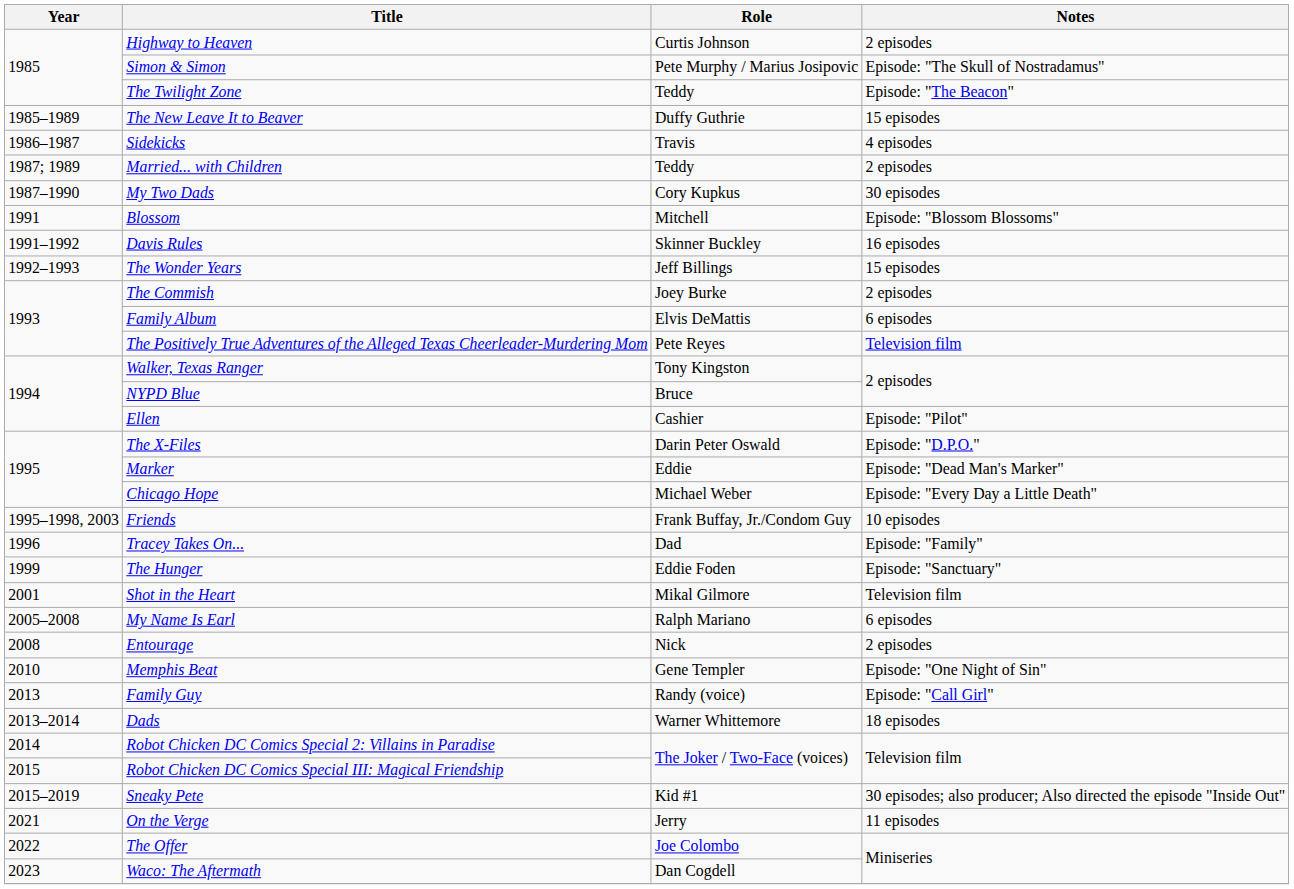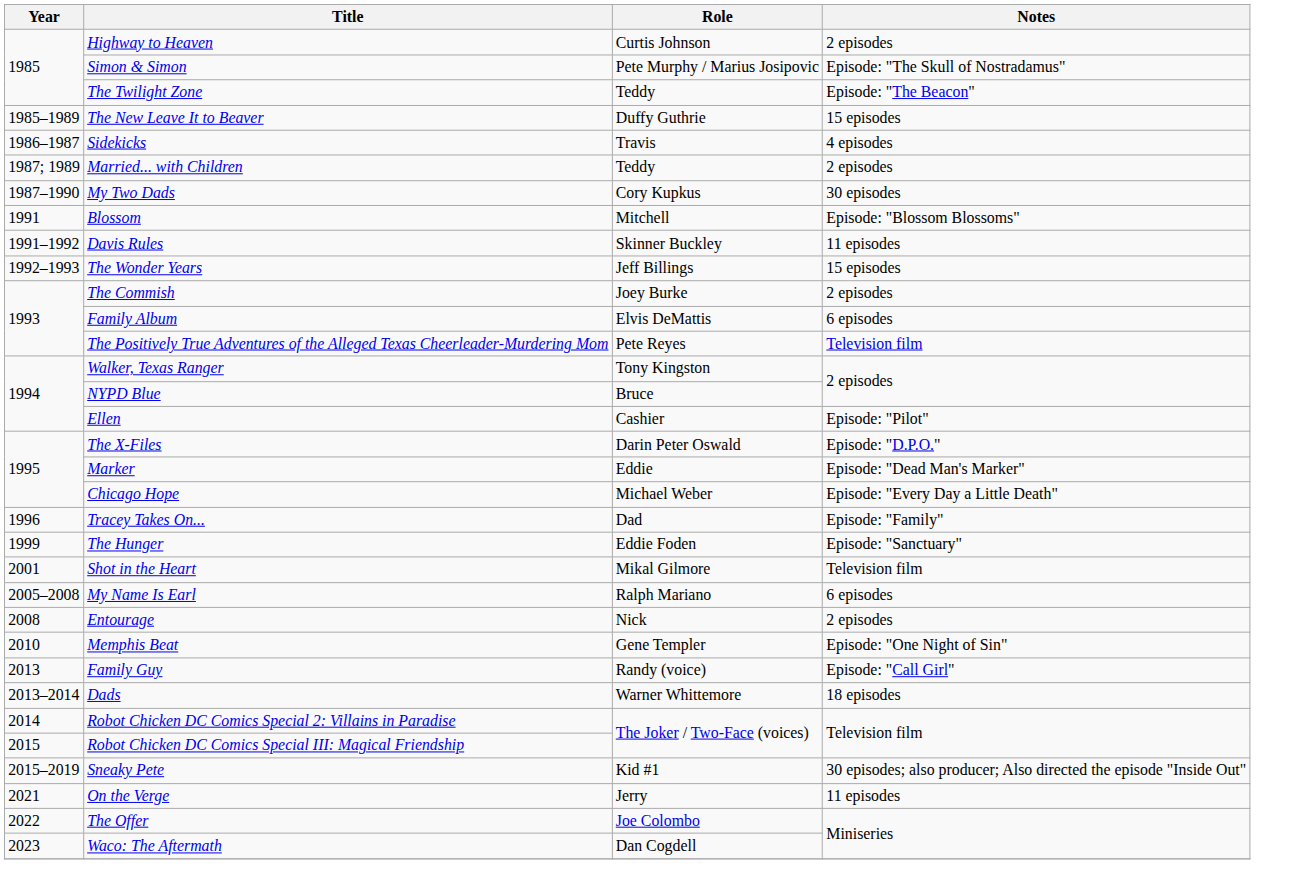 <table class="wikitable sortable">
 <tr>
 <th>Year</th>
 <th>Title</th>
 <th>Role</th>
 <th class="unsortable">Notes</th>
 </tr>
 <tr>
 <td rowspan=3>1985</td>
 <td><em><a href='#'>Highway to Heaven</a></em></td>
 <td>Curtis Johnson</td>
 <td>2 episodes</td>
 </tr>
 <tr>
 <td><em><a href='#'>Simon & Simon</a></em></td>
 <td>Pete Murphy / Marius Josipovic</td>
 <td>Episode: "The Skull of Nostradamus"</td>
 </tr>
 <tr>
 <td><em><a href='#'>The Twilight Zone</a></em></td>
 <td>Teddy</td>
 <td>Episode: "<a href='#'>The Beacon</a>"</td>
 </tr>
 <tr>
 <td>1985–1989</td>
 <td><em><a href='#'>The New Leave It to Beaver</a></em></td>
 <td>Duffy Guthrie</td>
 <td>15 episodes</td>
 </tr>
 <tr>
 <td>1986–1987</td>
 <td><em><a href='#'>Sidekicks</a></em></td>
 <td>Travis</td>
 <td>4 episodes</td>
 </tr>
 <tr>
 <td>1987; 1989</td>
 <td><em><a href='#'>Married... with Children</a></em></td>
 <td>Teddy</td>
 <td>2 episodes</td>
 </tr>
 <tr>
 <td>1987–1990</td>
 <td><em><a href='#'>My Two Dads</a></em></td>
 <td>Cory Kupkus</td>
 <td>30 episodes</td>
 </tr>
 <tr>
 <td>1991</td>
 <td><em><a href='#'>Blossom</a></em></td>
 <td>Mitchell</td>
 <td>Episode: "Blossom Blossoms"</td>
 </tr>
 <tr>
 <td>1991–1992</td>
 <td><em><a href='#'>Davis Rules</a></em></td>
 <td>Skinner Buckley</td>
-<td>16 episodes</td>
+<td>11 episodes</td>
 </tr>
 <tr>
 <td>1992–1993</td>
 <td><em><a href='#'>The Wonder Years</a></em></td>
 <td>Jeff Billings</td>
 <td>15 episodes</td>
 </tr>
 <tr>
 <td rowspan=3>1993</td>
 <td><em><a href='#'>The Commish</a></em></td>
 <td>Joey Burke</td>
 <td>2 episodes</td>
 </tr>
 <tr>
 <td><em><a href='#'>Family Album</a></em></td>
 <td>Elvis DeMattis</td>
 <td>6 episodes</td>
 </tr>
 <tr>
 <td><em><a href='#'>The Positively True Adventures of the Alleged Texas Cheerleader-Murdering Mom</a></em></td>
 <td>Pete Reyes</td>
 <td><a href='#'>Television film</a></td>
 </tr>
 <tr>
 <td rowspan=3>1994</td>
 <td><em><a href='#'>Walker, Texas Ranger</a></em></td>
 <td>Tony Kingston</td>
 <td rowspan="2">2 episodes</td>
 </tr>
 <tr>
 <td><em><a href='#'>NYPD Blue</a></em></td>
 <td>Bruce</td>
 </tr>
 <tr>
 <td><em><a href='#'>Ellen</a></em></td>
 <td>Cashier</td>
 <td>Episode: "Pilot"</td>
 </tr>
 <tr>
 <td rowspan=3>1995</td>
 <td><em><a href='#'>The X-Files</a></em></td>
 <td>Darin Peter Oswald</td>
 <td>Episode: "<a href='#'>D.P.O.</a>"</td>
 </tr>
 <tr>
 <td><em><a href='#'>Marker</a></em></td>
 <td>Eddie</td>
 <td>Episode: "Dead Man's Marker"</td>
 </tr>
 <tr>
 <td><em><a href='#'>Chicago Hope</a></em></td>
 <td>Michael Weber</td>
 <td>Episode: "Every Day a Little Death"</td>
-</tr>
-<tr>
-<td>1995–1998, 2003</td>
-<td><em><a href='#'>Friends</a></em></td>
-<td>Frank Buffay, Jr./Condom Guy</td>
-<td>10 episodes</td>
 </tr>
 <tr>
 <td>1996</td>
 <td><em><a href='#'>Tracey Takes On...</a></em></td>
 <td>Dad</td>
 <td>Episode: "Family"</td>
 </tr>
 <tr>
 <td>1999</td>
 <td><em><a href='#'>The Hunger</a></em></td>
 <td>Eddie Foden</td>
 <td>Episode: "Sanctuary"</td>
 </tr>
 <tr>
 <td>2001</td>
 <td><em><a href='#'>Shot in the Heart</a></em></td>
 <td>Mikal Gilmore</td>
 <td>Television film</td>
 </tr>
 <tr>
 <td>2005–2008</td>
 <td><em><a href='#'>My Name Is Earl</a></em></td>
 <td>Ralph Mariano</td>
 <td>6 episodes</td>
 </tr>
 <tr>
 <td>2008</td>
 <td><em><a href='#'>Entourage</a></em></td>
 <td>Nick</td>
 <td>2 episodes</td>
 </tr>
 <tr>
 <td>2010</td>
 <td><em><a href='#'>Memphis Beat</a></em></td>
 <td>Gene Templer</td>
 <td>Episode: "One Night of Sin"</td>
 </tr>
 <tr>
 <td>2013</td>
 <td><em><a href='#'>Family Guy</a></em></td>
 <td>Randy (voice)</td>
 <td>Episode: "<a href='#'>Call Girl</a>"</td>
 </tr>
 <tr>
 <td>2013–2014</td>
 <td><em><a href='#'>Dads</a></em></td>
 <td>Warner Whittemore</td>
 <td>18 episodes</td>
 </tr>
 <tr>
 <td>2014</td>
 <td><em><a href='#'>Robot Chicken DC Comics Special 2: Villains in Paradise</a></em></td>
 <td rowspan="2"><a href='#'>The Joker</a> / <a href='#'>Two-Face</a> (voices)</td>
 <td rowspan="2">Television film</td>
 </tr>
 <tr>
 <td>2015</td>
 <td><em><a href='#'>Robot Chicken DC Comics Special III: Magical Friendship</a></em></td>
 </tr>
 <tr>
 <td>2015–2019</td>
 <td><em><a href='#'>Sneaky Pete</a></em></td>
 <td>Kid #1</td>
 <td>30 episodes; also producer; Also directed the episode "Inside Out"</td>
 </tr>
 <tr>
 <td>2021</td>
 <td><em><a href='#'>On the Verge</a></em></td>
 <td>Jerry</td>
 <td>11 episodes</td>
 </tr>
 <tr>
 <td>2022</td>
 <td><em><a href='#'>The Offer</a></em></td>
 <td><a href='#'>Joe Colombo</a></td>
 <td rowspan="2">Miniseries</td>
 </tr>
 <tr>
 <td>2023</td>
 <td><em><a href='#'>Waco: The Aftermath</a></em></td>
 <td>Dan Cogdell</td>
 </tr>
 <tr>
 </tr>
 </table>
